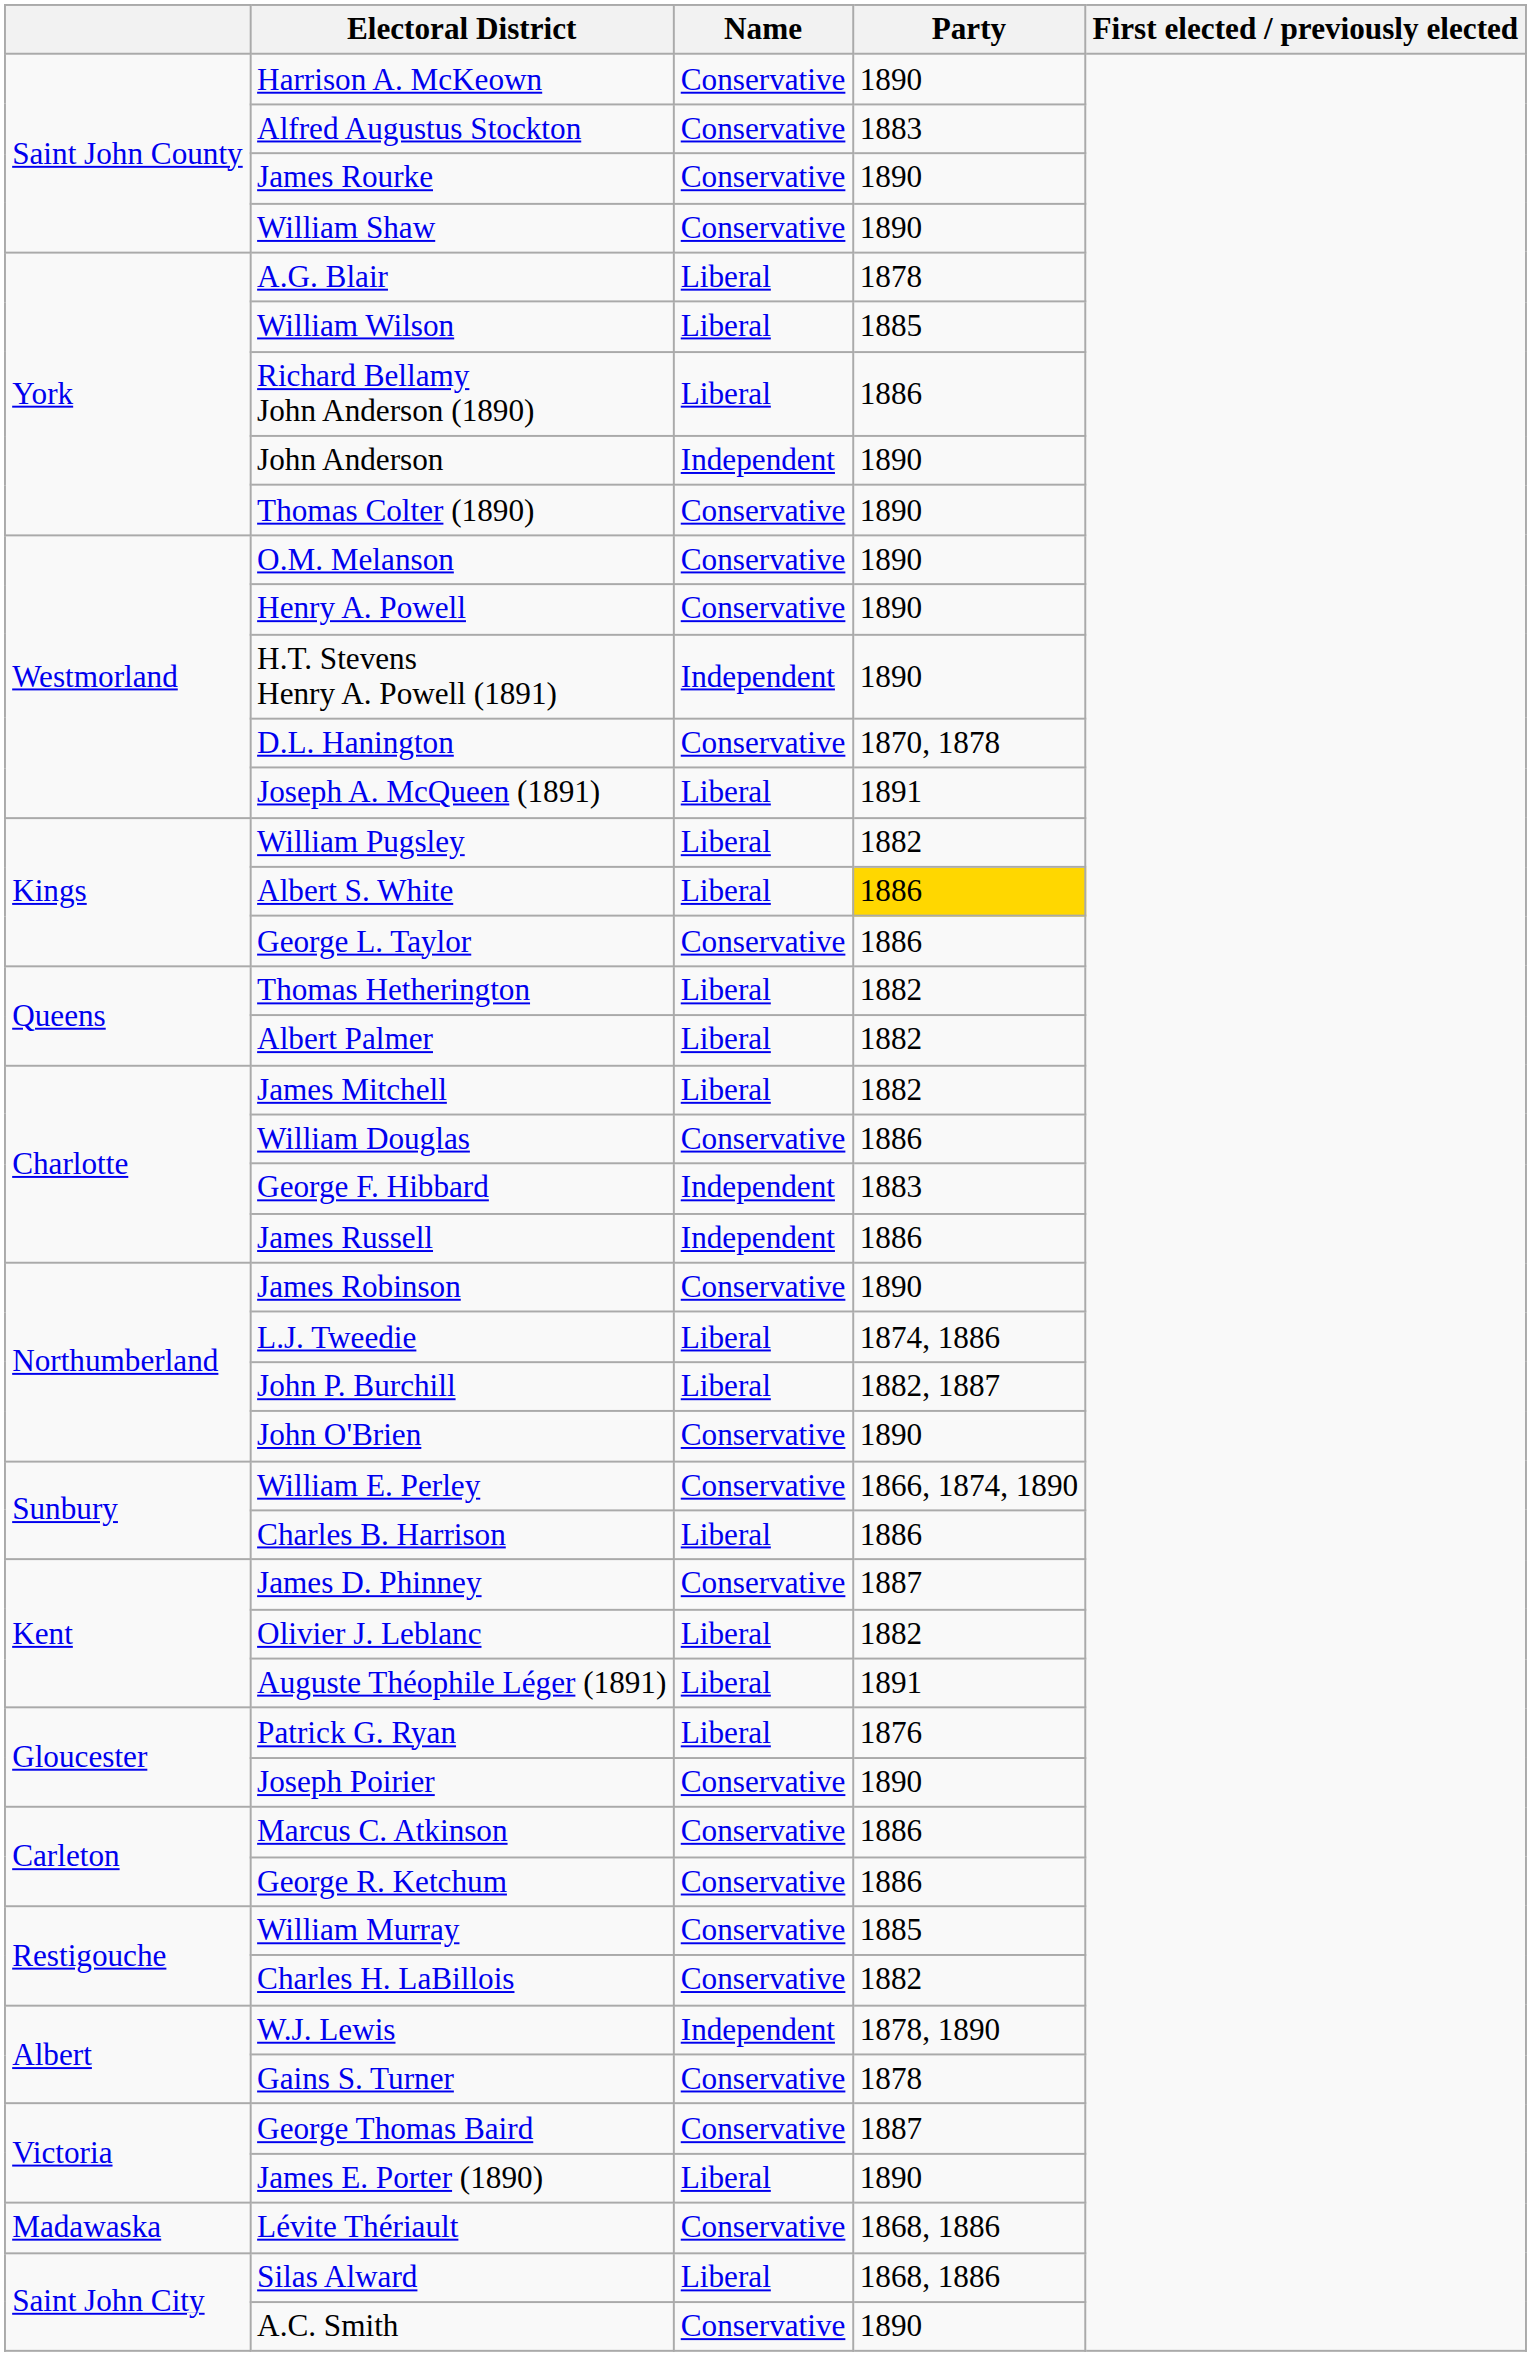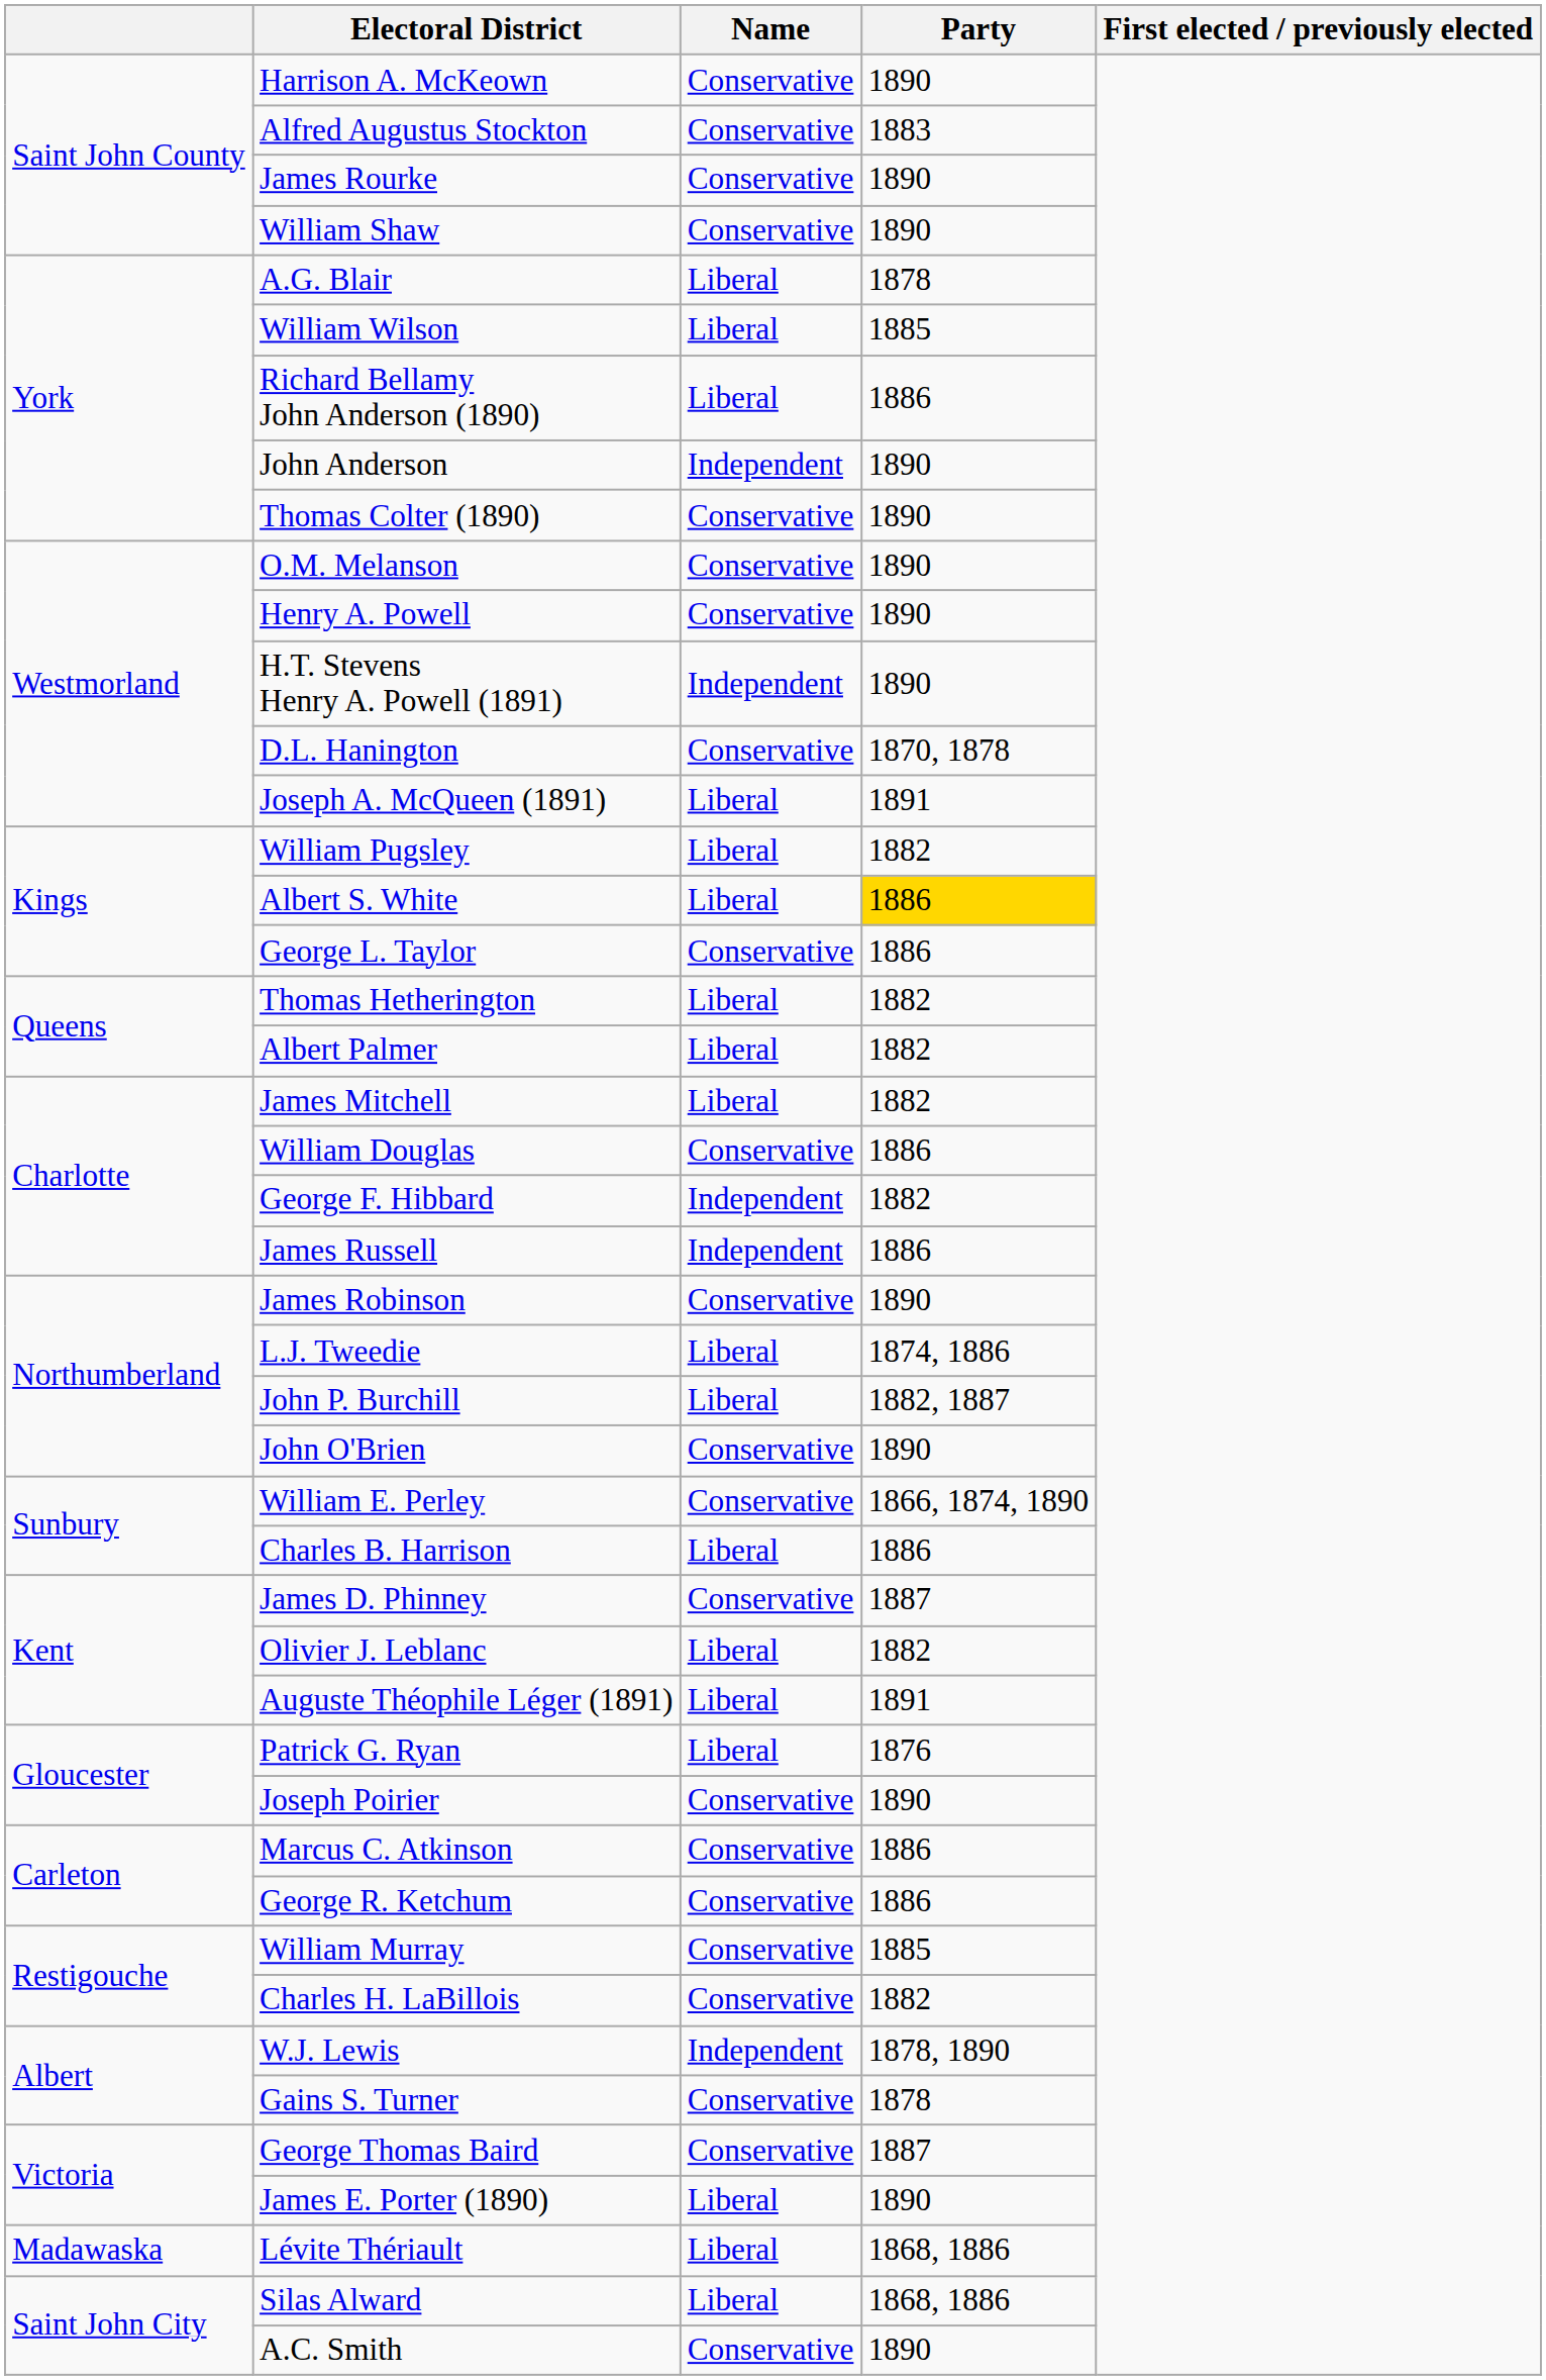 <table class="wikitable sortable">
 <tr>
 <th></th>
 <th>Electoral District</th>
 <th>Name</th>
 <th>Party</th>
 <th>First elected / previously elected</th>
 </tr>
 <tr>
 <td rowspan="4"><a href='#'>Saint John County</a></td>
 <td><a href='#'>Harrison A. McKeown</a></td>
 <td><a href='#'>Conservative</a></td>
 <td>1890</td>
 </tr>
 <tr>
 <td><a href='#'>Alfred Augustus Stockton</a></td>
 <td><a href='#'>Conservative</a></td>
 <td>1883</td>
 </tr>
 <tr>
 <td><a href='#'>James Rourke</a></td>
 <td><a href='#'>Conservative</a></td>
 <td>1890</td>
 </tr>
 <tr>
 <td><a href='#'>William Shaw</a></td>
 <td><a href='#'>Conservative</a></td>
 <td>1890</td>
 </tr>
 <tr>
 <td rowspan="5"><a href='#'>York</a></td>
 <td><a href='#'>A.G. Blair</a></td>
 <td><a href='#'>Liberal</a></td>
 <td>1878</td>
 </tr>
 <tr>
 <td><a href='#'>William Wilson</a></td>
 <td><a href='#'>Liberal</a></td>
 <td>1885</td>
 </tr>
 <tr>
 <td><a href='#'>Richard Bellamy</a><br>John Anderson (1890)</td>
 <td><a href='#'>Liberal</a></td>
 <td>1886</td>
 </tr>
 <tr>
 <td>John Anderson<br></td>
 <td><a href='#'>Independent</a></td>
 <td>1890</td>
 </tr>
 <tr>
 <td><a href='#'>Thomas Colter</a> (1890)</td>
 <td><a href='#'>Conservative</a></td>
 <td>1890</td>
 </tr>
 <tr>
 <td rowspan="5"><a href='#'>Westmorland</a></td>
 <td><a href='#'>O.M. Melanson</a></td>
 <td><a href='#'>Conservative</a></td>
 <td>1890</td>
 </tr>
 <tr>
 <td><a href='#'>Henry A. Powell</a></td>
 <td><a href='#'>Conservative</a></td>
 <td>1890</td>
 </tr>
 <tr>
 <td>H.T. Stevens<br>Henry A. Powell (1891)</td>
 <td><a href='#'>Independent</a></td>
 <td>1890</td>
 </tr>
 <tr>
 <td><a href='#'>D.L. Hanington</a></td>
 <td><a href='#'>Conservative</a></td>
 <td>1870, 1878</td>
 </tr>
 <tr>
 <td><a href='#'>Joseph A. McQueen</a> (1891)</td>
 <td><a href='#'>Liberal</a></td>
 <td>1891</td>
 </tr>
 <tr>
 <td rowspan="3"><a href='#'>Kings</a></td>
 <td><a href='#'>William Pugsley</a></td>
 <td><a href='#'>Liberal</a></td>
 <td>1882</td>
 </tr>
 <tr>
 <td><a href='#'>Albert S. White</a></td>
 <td><a href='#'>Liberal</a></td>
 <td style="background: gold;">1886</td>
 </tr>
 <tr>
 <td><a href='#'>George L. Taylor</a></td>
 <td><a href='#'>Conservative</a></td>
 <td>1886</td>
 </tr>
 <tr>
 <td rowspan="2"><a href='#'>Queens</a></td>
 <td><a href='#'>Thomas Hetherington</a></td>
 <td><a href='#'>Liberal</a></td>
 <td>1882</td>
 </tr>
 <tr>
 <td><a href='#'>Albert Palmer</a></td>
 <td><a href='#'>Liberal</a></td>
 <td>1882</td>
 </tr>
 <tr>
 <td rowspan="4"><a href='#'>Charlotte</a></td>
 <td><a href='#'>James Mitchell</a></td>
 <td><a href='#'>Liberal</a></td>
 <td>1882</td>
 </tr>
 <tr>
 <td><a href='#'>William Douglas</a></td>
 <td><a href='#'>Conservative</a></td>
 <td>1886</td>
 </tr>
 <tr>
 <td><a href='#'>George F. Hibbard</a></td>
 <td><a href='#'>Independent</a></td>
-<td>1883</td>
+<td>1882</td>
 </tr>
 <tr>
 <td><a href='#'>James Russell</a></td>
 <td><a href='#'>Independent</a></td>
 <td>1886</td>
 </tr>
 <tr>
 <td rowspan="4"><a href='#'>Northumberland</a></td>
 <td><a href='#'>James Robinson</a></td>
 <td><a href='#'>Conservative</a></td>
 <td>1890</td>
 </tr>
 <tr>
 <td><a href='#'>L.J. Tweedie</a></td>
 <td><a href='#'>Liberal</a></td>
 <td>1874, 1886</td>
 </tr>
 <tr>
 <td><a href='#'>John P. Burchill</a></td>
 <td><a href='#'>Liberal</a></td>
 <td>1882, 1887</td>
 </tr>
 <tr>
 <td><a href='#'>John O'Brien</a></td>
 <td><a href='#'>Conservative</a></td>
 <td>1890</td>
 </tr>
 <tr>
 <td rowspan="2"><a href='#'>Sunbury</a></td>
 <td><a href='#'>William E. Perley</a></td>
 <td><a href='#'>Conservative</a></td>
 <td>1866, 1874, 1890</td>
 </tr>
 <tr>
 <td><a href='#'>Charles B. Harrison</a></td>
 <td><a href='#'>Liberal</a></td>
 <td>1886</td>
 </tr>
 <tr>
 <td rowspan="3"><a href='#'>Kent</a></td>
 <td><a href='#'>James D. Phinney</a></td>
 <td><a href='#'>Conservative</a></td>
 <td>1887</td>
 </tr>
 <tr>
 <td><a href='#'>Olivier J. Leblanc</a></td>
 <td><a href='#'>Liberal</a></td>
 <td>1882</td>
 </tr>
 <tr>
 <td><a href='#'>Auguste Théophile Léger</a> (1891)</td>
 <td><a href='#'>Liberal</a></td>
 <td>1891</td>
 </tr>
 <tr>
 <td rowspan="2"><a href='#'>Gloucester</a></td>
 <td><a href='#'>Patrick G. Ryan</a></td>
 <td><a href='#'>Liberal</a></td>
 <td>1876</td>
 </tr>
 <tr>
 <td><a href='#'>Joseph Poirier</a></td>
 <td><a href='#'>Conservative</a></td>
 <td>1890</td>
 </tr>
 <tr>
 <td rowspan="2"><a href='#'>Carleton</a></td>
 <td><a href='#'>Marcus C. Atkinson</a></td>
 <td><a href='#'>Conservative</a></td>
 <td>1886</td>
 </tr>
 <tr>
 <td><a href='#'>George R. Ketchum</a></td>
 <td><a href='#'>Conservative</a></td>
 <td>1886</td>
 </tr>
 <tr>
 <td rowspan="2"><a href='#'>Restigouche</a></td>
 <td><a href='#'>William Murray</a></td>
 <td><a href='#'>Conservative</a></td>
 <td>1885</td>
 </tr>
 <tr>
 <td><a href='#'>Charles H. LaBillois</a></td>
 <td><a href='#'>Conservative</a></td>
 <td>1882</td>
 </tr>
 <tr>
 <td rowspan="2"><a href='#'>Albert</a></td>
 <td><a href='#'>W.J. Lewis</a></td>
 <td><a href='#'>Independent</a></td>
 <td>1878, 1890</td>
 </tr>
 <tr>
 <td><a href='#'>Gains S. Turner</a></td>
 <td><a href='#'>Conservative</a></td>
 <td>1878</td>
 </tr>
 <tr>
 <td rowspan="2"><a href='#'>Victoria</a></td>
 <td><a href='#'>George Thomas Baird</a></td>
 <td><a href='#'>Conservative</a></td>
 <td>1887</td>
 </tr>
 <tr>
 <td><a href='#'>James E. Porter</a> (1890)</td>
 <td><a href='#'>Liberal</a></td>
 <td>1890</td>
 </tr>
 <tr>
 <td><a href='#'>Madawaska</a></td>
 <td><a href='#'>Lévite Thériault</a></td>
-<td><a href='#'>Conservative</a></td>
+<td><a href='#'>Liberal</a></td>
 <td>1868, 1886</td>
 </tr>
 <tr>
 <td rowspan="2"><a href='#'>Saint John City</a></td>
 <td><a href='#'>Silas Alward</a></td>
 <td><a href='#'>Liberal</a></td>
 <td>1868, 1886</td>
 </tr>
 <tr>
 <td>A.C. Smith</td>
 <td><a href='#'>Conservative</a></td>
 <td>1890</td>
 </tr>
 </table>
